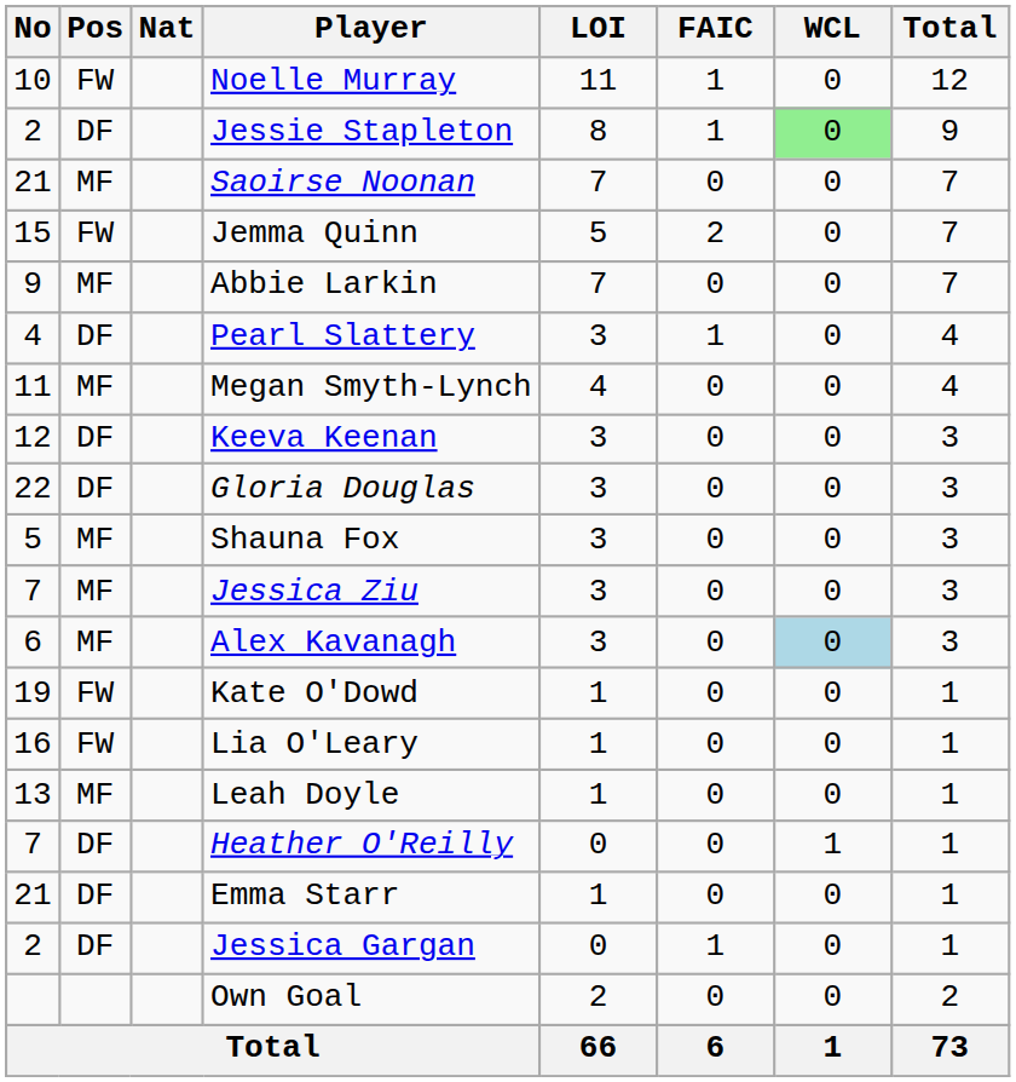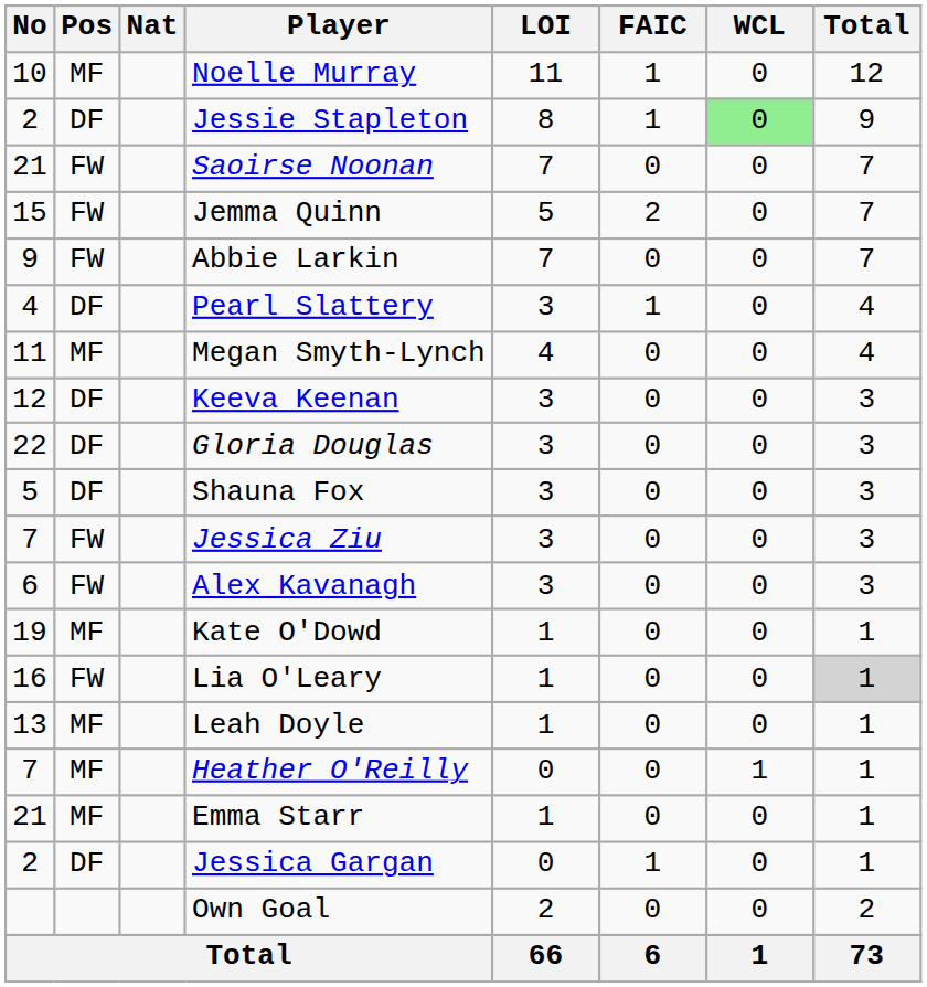 <table class="wikitable" style="text-align:center; border:1px #aaa solid; font-size:95%;">
 <tr>
 <th>No</th>
 <th>Pos</th>
 <th>Nat</th>
 <th>Player</th>
 <th style="width:40px">LOI</th>
 <th style="width:40px">FAIC</th>
 <th style="width:40px">WCL</th>
 <th style="width:40px">Total</th>
 </tr>
 <tr>
 <td>10</td>
-<td>FW</td>
+<td>MF</td>
 <td></td>
 <td style="text-align:left;"><a href='#'>Noelle Murray</a></td>
 <td>11</td>
 <td>1</td>
 <td>0</td>
 <td>12</td>
 </tr>
 <tr>
 <td>2</td>
 <td>DF</td>
 <td></td>
 <td style="text-align:left;"><a href='#'>Jessie Stapleton</a></td>
 <td>8</td>
 <td>1</td>
 <td style="background: lightgreen;">0</td>
 <td>9</td>
 </tr>
 <tr>
 <td>21</td>
-<td>MF</td>
+<td>FW</td>
 <td></td>
 <td style="text-align:left;"><em><a href='#'>Saoirse Noonan</a></em></td>
 <td>7</td>
 <td>0</td>
 <td>0</td>
 <td>7</td>
 </tr>
 <tr>
 <td>15</td>
 <td>FW</td>
 <td></td>
 <td style="text-align:left;">Jemma Quinn</td>
 <td>5</td>
 <td>2</td>
 <td>0</td>
 <td>7</td>
 </tr>
 <tr>
 <td>9</td>
-<td>MF</td>
+<td>FW</td>
 <td></td>
 <td style="text-align:left;">Abbie Larkin</td>
 <td>7</td>
 <td>0</td>
 <td>0</td>
 <td>7</td>
 </tr>
 <tr>
 <td>4</td>
 <td>DF</td>
 <td></td>
 <td style="text-align:left;"><a href='#'>Pearl Slattery</a></td>
 <td>3</td>
 <td>1</td>
 <td>0</td>
 <td>4</td>
 </tr>
 <tr>
 <td>11</td>
 <td>MF</td>
 <td></td>
 <td style="text-align:left;">Megan Smyth-Lynch</td>
 <td>4</td>
 <td>0</td>
 <td>0</td>
 <td>4</td>
 </tr>
 <tr>
 <td>12</td>
 <td>DF</td>
 <td></td>
 <td style="text-align:left;"><a href='#'>Keeva Keenan</a></td>
 <td>3</td>
 <td>0</td>
 <td>0</td>
 <td>3</td>
 </tr>
 <tr>
 <td>22</td>
 <td>DF</td>
 <td></td>
 <td style="text-align:left;"><em>Gloria Douglas</em></td>
 <td>3</td>
 <td>0</td>
 <td>0</td>
 <td>3</td>
 </tr>
 <tr>
 <td>5</td>
-<td>MF</td>
+<td>DF</td>
 <td></td>
 <td style="text-align:left;">Shauna Fox</td>
 <td>3</td>
 <td>0</td>
 <td>0</td>
 <td>3</td>
 </tr>
 <tr>
 <td>7</td>
-<td>MF</td>
+<td>FW</td>
 <td></td>
 <td style="text-align:left;"><em><a href='#'>Jessica Ziu</a></em></td>
 <td>3</td>
 <td>0</td>
 <td>0</td>
 <td>3</td>
 </tr>
 <tr>
 <td>6</td>
-<td>MF</td>
+<td>FW</td>
 <td></td>
 <td style="text-align:left;"><a href='#'>Alex Kavanagh</a></td>
 <td>3</td>
 <td>0</td>
-<td style="background: lightblue;">0</td>
+<td>0</td>
 <td>3</td>
 </tr>
 <tr>
 <td>19</td>
-<td>FW</td>
+<td>MF</td>
 <td></td>
 <td style="text-align:left;">Kate O'Dowd</td>
 <td>1</td>
 <td>0</td>
 <td>0</td>
 <td>1</td>
 </tr>
 <tr>
 <td>16</td>
 <td>FW</td>
 <td></td>
 <td style="text-align:left;">Lia O'Leary</td>
 <td>1</td>
 <td>0</td>
 <td>0</td>
-<td>1</td>
+<td style="background: lightgrey;">1</td>
 </tr>
 <tr>
 <td>13</td>
 <td>MF</td>
 <td></td>
 <td style="text-align:left;">Leah Doyle</td>
 <td>1</td>
 <td>0</td>
 <td>0</td>
 <td>1</td>
 </tr>
 <tr>
 <td>7</td>
-<td>DF</td>
+<td>MF</td>
 <td></td>
 <td style="text-align:left;"><em><a href='#'>Heather O'Reilly</a></em></td>
 <td>0</td>
 <td>0</td>
 <td>1</td>
 <td>1</td>
 </tr>
 <tr>
 <td>21</td>
-<td>DF</td>
+<td>MF</td>
 <td></td>
 <td style="text-align:left;">Emma Starr</td>
 <td>1</td>
 <td>0</td>
 <td>0</td>
 <td>1</td>
 </tr>
 <tr>
 <td>2</td>
 <td>DF</td>
 <td></td>
 <td style="text-align:left;"><a href='#'>Jessica Gargan</a></td>
 <td>0</td>
 <td>1</td>
 <td>0</td>
 <td>1</td>
 </tr>
 <tr>
 <td></td>
 <td></td>
 <td></td>
 <td style="text-align:left;">Own Goal</td>
 <td>2</td>
 <td>0</td>
 <td>0</td>
 <td>2</td>
 </tr>
 <tr>
 <th colspan="4">Total</th>
 <th>66</th>
 <th>6</th>
 <th>1</th>
 <th>73</th>
 </tr>
 </table>
